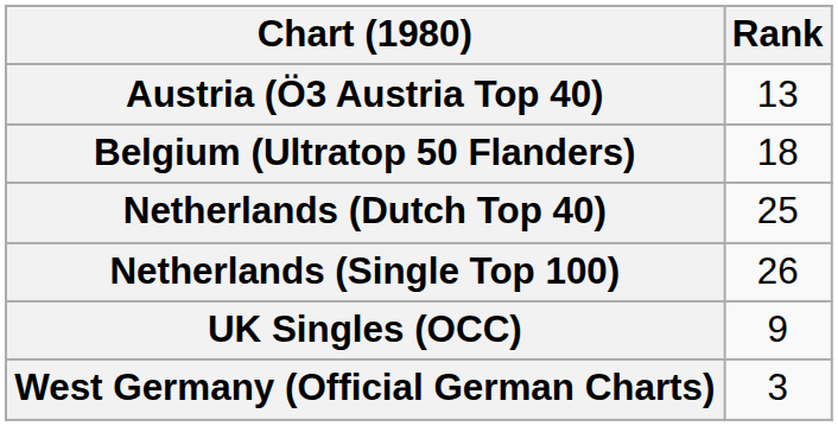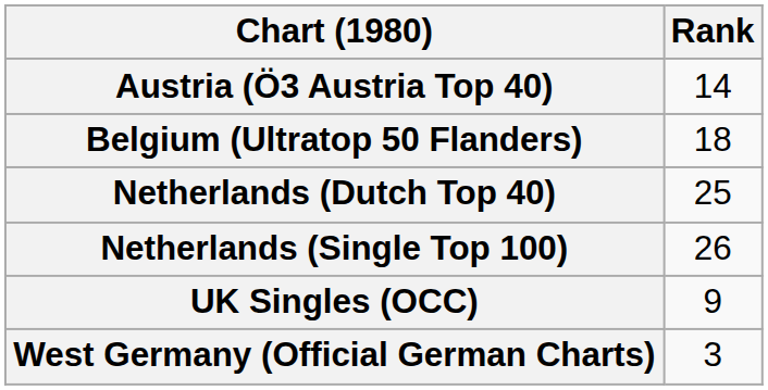 <table class="wikitable sortable plainrowheaders" style="text-align:center">
 <tr>
 <th>Chart (1980)</th>
 <th>Rank</th>
 </tr>
 <tr>
 <th scope="row">Austria (Ö3 Austria Top 40)</th>
-<td>13</td>
+<td>14</td>
 </tr>
 <tr>
 <th scope="row">Belgium (Ultratop 50 Flanders)</th>
 <td>18</td>
 </tr>
 <tr>
 <th scope="row">Netherlands (Dutch Top 40)</th>
 <td>25</td>
 </tr>
 <tr>
 <th scope="row">Netherlands (Single Top 100)</th>
 <td>26</td>
 </tr>
 <tr>
 <th scope="row">UK Singles (OCC)</th>
 <td>9</td>
 </tr>
 <tr>
 <th scope="row">West Germany (Official German Charts)</th>
 <td>3</td>
 </tr>
 </table>
